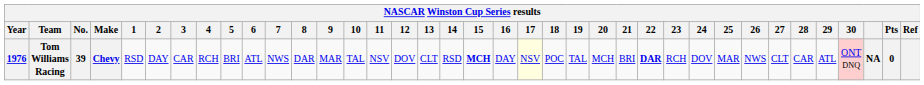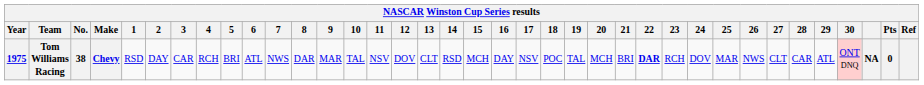 <table class="wikitable" style="text-align:center; font-size:75%">
 <tr>
 <th colspan=45><a href='#'>NASCAR</a> <a href='#'>Winston Cup Series</a> results</th>
 </tr>
 <tr>
 <th>Year</th>
 <th>Team</th>
 <th>No.</th>
 <th>Make</th>
 <th>1</th>
 <th>2</th>
 <th>3</th>
 <th>4</th>
 <th>5</th>
 <th>6</th>
 <th>7</th>
 <th>8</th>
 <th>9</th>
 <th>10</th>
 <th>11</th>
 <th>12</th>
 <th>13</th>
 <th>14</th>
 <th>15</th>
 <th>16</th>
 <th>17</th>
 <th>18</th>
 <th>19</th>
 <th>20</th>
 <th>21</th>
 <th>22</th>
 <th>23</th>
 <th>24</th>
 <th>25</th>
 <th>26</th>
 <th>27</th>
 <th>28</th>
 <th>29</th>
 <th>30</th>
 <th></th>
 <th>Pts</th>
 <th>Ref</th>
 </tr>
 <tr>
-<th><a href='#'>1976</a></th>
+<th><a href='#'>1975</a></th>
 <th>Tom Williams Racing</th>
-<th>39</th>
+<th>38</th>
 <th><a href='#'>Chevy</a></th>
 <td><a href='#'>RSD</a></td>
 <td><a href='#'>DAY</a></td>
 <td><a href='#'>CAR</a></td>
 <td><a href='#'>RCH</a></td>
 <td><a href='#'>BRI</a></td>
 <td><a href='#'>ATL</a></td>
 <td><a href='#'>NWS</a></td>
 <td><a href='#'>DAR</a></td>
 <td><a href='#'>MAR</a></td>
 <td><a href='#'>TAL</a></td>
 <td><a href='#'>NSV</a></td>
 <td><a href='#'>DOV</a></td>
 <td><a href='#'>CLT</a></td>
 <td><a href='#'>RSD</a></td>
-<td><strong><a href='#'>MCH</a></strong></td>
+<td><a href='#'>MCH</a></td>
 <td><a href='#'>DAY</a></td>
-<td style="background: lightyellow;"><a href='#'>NSV</a></td>
+<td><a href='#'>NSV</a></td>
 <td><a href='#'>POC</a></td>
 <td><a href='#'>TAL</a></td>
 <td><a href='#'>MCH</a></td>
 <td><a href='#'>BRI</a></td>
 <td><strong><a href='#'>DAR</a></strong></td>
 <td><a href='#'>RCH</a></td>
 <td><a href='#'>DOV</a></td>
 <td><a href='#'>MAR</a></td>
 <td><a href='#'>NWS</a></td>
 <td><a href='#'>CLT</a></td>
 <td><a href='#'>CAR</a></td>
 <td><a href='#'>ATL</a></td>
 <td style="background:#FFCFCF;"><a href='#'>ONT</a><br><small>DNQ</small></td>
 <th>NA</th>
 <th>0</th>
 <th></th>
 </tr>
 </table>
